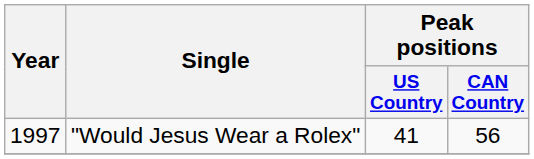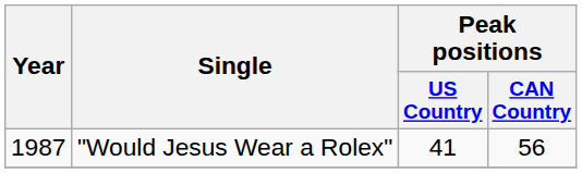 <table class="wikitable" style="text-align:center;">
 <tr>
 <th rowspan="2">Year</th>
 <th rowspan="2">Single</th>
 <th colspan="2">Peak positions</th>
 </tr>
 <tr style="font-size:smaller;">
 <th width="45"><a href='#'>US Country</a></th>
 <th width="45"><a href='#'>CAN Country</a></th>
 </tr>
 <tr>
-<td>1997</td>
+<td>1987</td>
 <td align="left">"Would Jesus Wear a Rolex"</td>
 <td>41</td>
 <td>56</td>
 </tr>
 <tr>
 </tr>
 </table>
